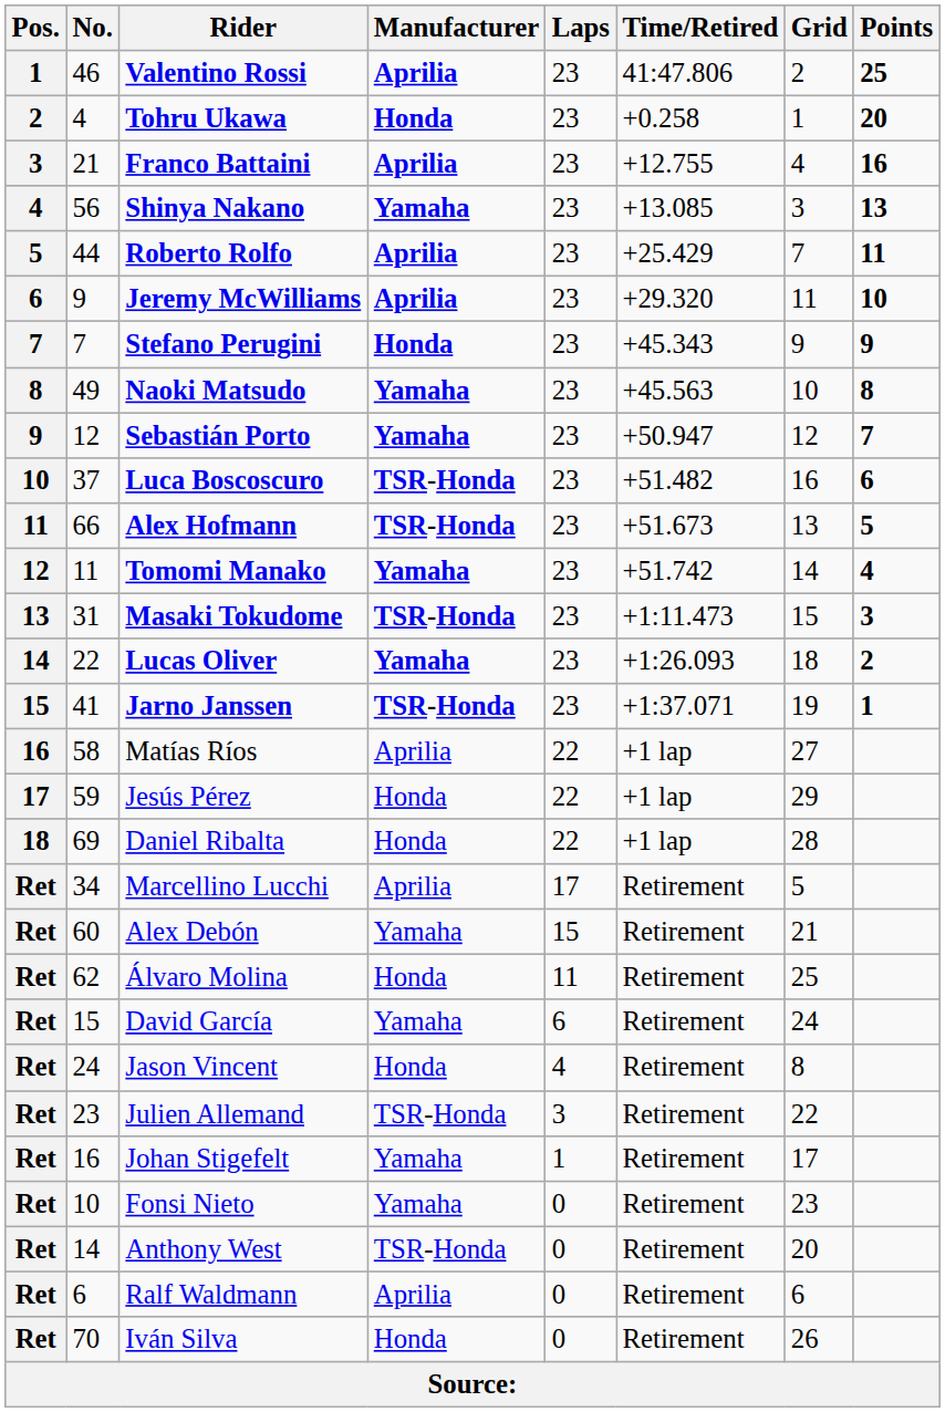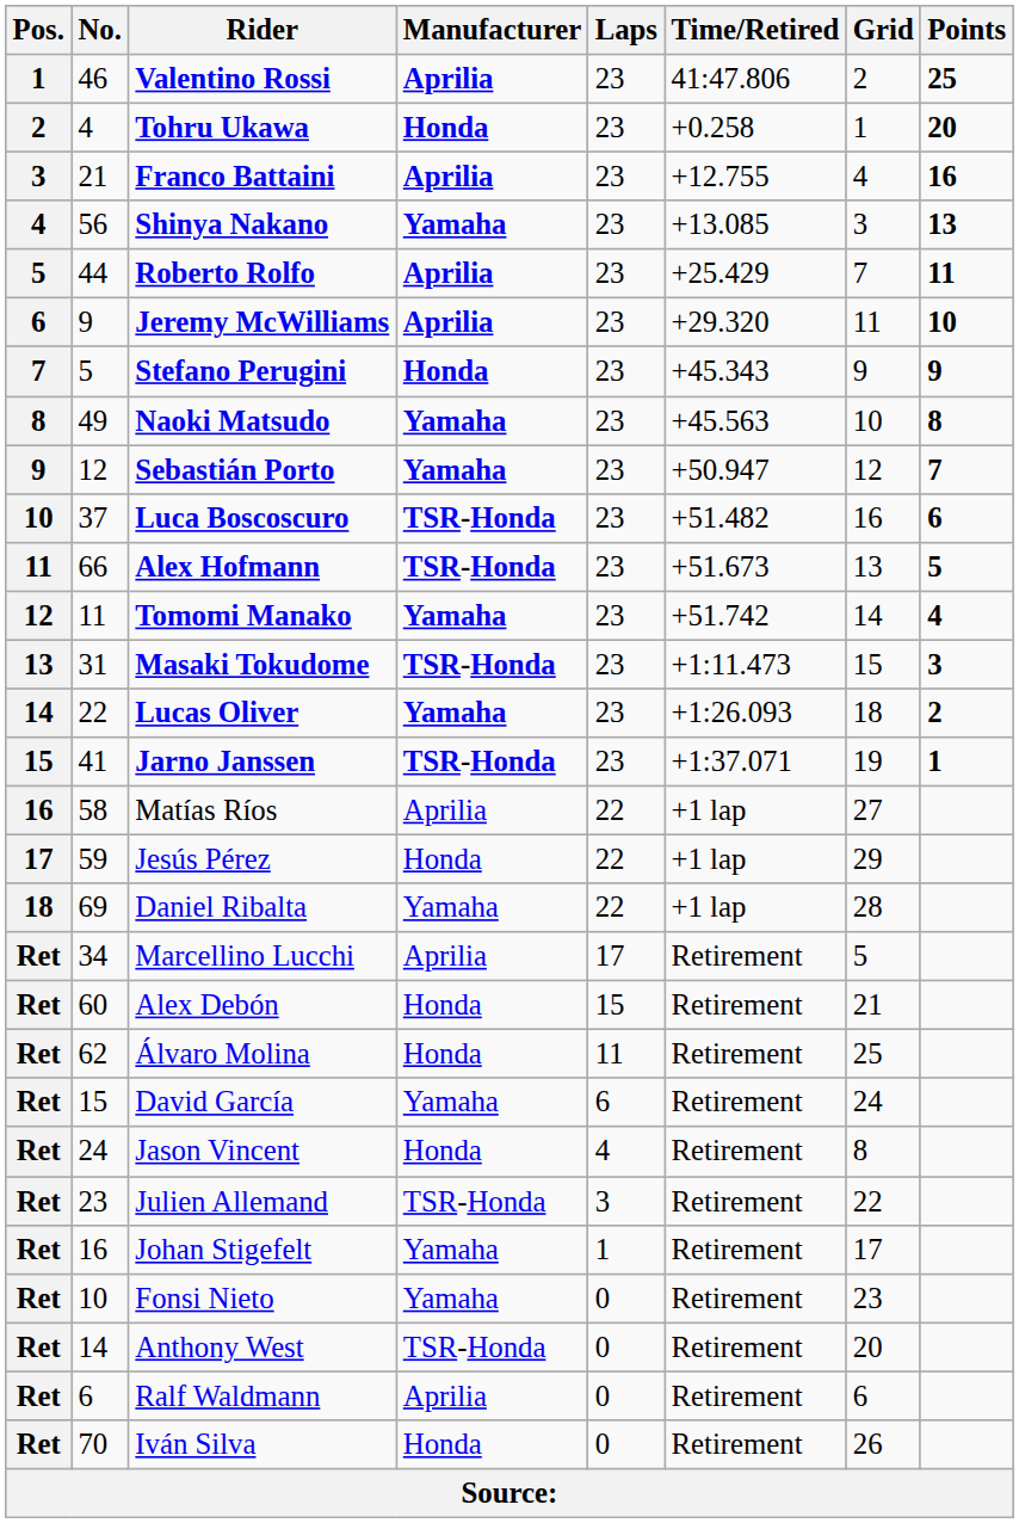 <table class="wikitable" style="font-size: 95%;">
 <tr>
 <th>Pos.</th>
 <th>No.</th>
 <th>Rider</th>
 <th>Manufacturer</th>
 <th>Laps</th>
 <th>Time/Retired</th>
 <th>Grid</th>
 <th>Points</th>
 </tr>
 <tr>
 <th>1</th>
 <td>46</td>
 <td> <strong><a href='#'>Valentino Rossi</a></strong></td>
 <td><strong><a href='#'>Aprilia</a></strong></td>
 <td>23</td>
 <td>41:47.806</td>
 <td>2</td>
 <td><strong>25</strong></td>
 </tr>
 <tr>
 <th>2</th>
 <td>4</td>
 <td> <strong><a href='#'>Tohru Ukawa</a></strong></td>
 <td><strong><a href='#'>Honda</a></strong></td>
 <td>23</td>
 <td>+0.258</td>
 <td>1</td>
 <td><strong>20</strong></td>
 </tr>
 <tr>
 <th>3</th>
 <td>21</td>
 <td> <strong><a href='#'>Franco Battaini</a></strong></td>
 <td><strong><a href='#'>Aprilia</a></strong></td>
 <td>23</td>
 <td>+12.755</td>
 <td>4</td>
 <td><strong>16</strong></td>
 </tr>
 <tr>
 <th>4</th>
 <td>56</td>
 <td> <strong><a href='#'>Shinya Nakano</a></strong></td>
 <td><strong><a href='#'>Yamaha</a></strong></td>
 <td>23</td>
 <td>+13.085</td>
 <td>3</td>
 <td><strong>13</strong></td>
 </tr>
 <tr>
 <th>5</th>
 <td>44</td>
 <td> <strong><a href='#'>Roberto Rolfo</a></strong></td>
 <td><strong><a href='#'>Aprilia</a></strong></td>
 <td>23</td>
 <td>+25.429</td>
 <td>7</td>
 <td><strong>11</strong></td>
 </tr>
 <tr>
 <th>6</th>
 <td>9</td>
 <td> <strong><a href='#'>Jeremy McWilliams</a></strong></td>
 <td><strong><a href='#'>Aprilia</a></strong></td>
 <td>23</td>
 <td>+29.320</td>
 <td>11</td>
 <td><strong>10</strong></td>
 </tr>
 <tr>
 <th>7</th>
-<td>7</td>
+<td>5</td>
 <td> <strong><a href='#'>Stefano Perugini</a></strong></td>
 <td><strong><a href='#'>Honda</a></strong></td>
 <td>23</td>
 <td>+45.343</td>
 <td>9</td>
 <td><strong>9</strong></td>
 </tr>
 <tr>
 <th>8</th>
 <td>49</td>
 <td> <strong><a href='#'>Naoki Matsudo</a></strong></td>
 <td><strong><a href='#'>Yamaha</a></strong></td>
 <td>23</td>
 <td>+45.563</td>
 <td>10</td>
 <td><strong>8</strong></td>
 </tr>
 <tr>
 <th>9</th>
 <td>12</td>
 <td> <strong><a href='#'>Sebastián Porto</a></strong></td>
 <td><strong><a href='#'>Yamaha</a></strong></td>
 <td>23</td>
 <td>+50.947</td>
 <td>12</td>
 <td><strong>7</strong></td>
 </tr>
 <tr>
 <th>10</th>
 <td>37</td>
 <td> <strong><a href='#'>Luca Boscoscuro</a></strong></td>
 <td><strong><a href='#'>TSR</a>-<a href='#'>Honda</a></strong></td>
 <td>23</td>
 <td>+51.482</td>
 <td>16</td>
 <td><strong>6</strong></td>
 </tr>
 <tr>
 <th>11</th>
 <td>66</td>
 <td> <strong><a href='#'>Alex Hofmann</a></strong></td>
 <td><strong><a href='#'>TSR</a>-<a href='#'>Honda</a></strong></td>
 <td>23</td>
 <td>+51.673</td>
 <td>13</td>
 <td><strong>5</strong></td>
 </tr>
 <tr>
 <th>12</th>
 <td>11</td>
 <td> <strong><a href='#'>Tomomi Manako</a></strong></td>
 <td><strong><a href='#'>Yamaha</a></strong></td>
 <td>23</td>
 <td>+51.742</td>
 <td>14</td>
 <td><strong>4</strong></td>
 </tr>
 <tr>
 <th>13</th>
 <td>31</td>
 <td> <strong><a href='#'>Masaki Tokudome</a></strong></td>
 <td><strong><a href='#'>TSR</a>-<a href='#'>Honda</a></strong></td>
 <td>23</td>
 <td>+1:11.473</td>
 <td>15</td>
 <td><strong>3</strong></td>
 </tr>
 <tr>
 <th>14</th>
 <td>22</td>
 <td> <strong><a href='#'>Lucas Oliver</a></strong></td>
 <td><strong><a href='#'>Yamaha</a></strong></td>
 <td>23</td>
 <td>+1:26.093</td>
 <td>18</td>
 <td><strong>2</strong></td>
 </tr>
 <tr>
 <th>15</th>
 <td>41</td>
 <td> <strong><a href='#'>Jarno Janssen</a></strong></td>
 <td><strong><a href='#'>TSR</a>-<a href='#'>Honda</a></strong></td>
 <td>23</td>
 <td>+1:37.071</td>
 <td>19</td>
 <td><strong>1</strong></td>
 </tr>
 <tr>
 <th>16</th>
 <td>58</td>
 <td> Matías Ríos</td>
 <td><a href='#'>Aprilia</a></td>
 <td>22</td>
 <td>+1 lap</td>
 <td>27</td>
 <td></td>
 </tr>
 <tr>
 <th>17</th>
 <td>59</td>
 <td> <a href='#'>Jesús Pérez</a></td>
 <td><a href='#'>Honda</a></td>
 <td>22</td>
 <td>+1 lap</td>
 <td>29</td>
 <td></td>
 </tr>
 <tr>
 <th>18</th>
 <td>69</td>
 <td> <a href='#'>Daniel Ribalta</a></td>
-<td><a href='#'>Honda</a></td>
+<td><a href='#'>Yamaha</a></td>
 <td>22</td>
 <td>+1 lap</td>
 <td>28</td>
 <td></td>
 </tr>
 <tr>
 <th>Ret</th>
 <td>34</td>
 <td> <a href='#'>Marcellino Lucchi</a></td>
 <td><a href='#'>Aprilia</a></td>
 <td>17</td>
 <td>Retirement</td>
 <td>5</td>
 <td></td>
 </tr>
 <tr>
 <th>Ret</th>
 <td>60</td>
 <td> <a href='#'>Alex Debón</a></td>
-<td><a href='#'>Yamaha</a></td>
+<td><a href='#'>Honda</a></td>
 <td>15</td>
 <td>Retirement</td>
 <td>21</td>
 <td></td>
 </tr>
 <tr>
 <th>Ret</th>
 <td>62</td>
 <td> <a href='#'>Álvaro Molina</a></td>
 <td><a href='#'>Honda</a></td>
 <td>11</td>
 <td>Retirement</td>
 <td>25</td>
 <td></td>
 </tr>
 <tr>
 <th>Ret</th>
 <td>15</td>
 <td> <a href='#'>David García</a></td>
 <td><a href='#'>Yamaha</a></td>
 <td>6</td>
 <td>Retirement</td>
 <td>24</td>
 <td></td>
 </tr>
 <tr>
 <th>Ret</th>
 <td>24</td>
 <td> <a href='#'>Jason Vincent</a></td>
 <td><a href='#'>Honda</a></td>
 <td>4</td>
 <td>Retirement</td>
 <td>8</td>
 <td></td>
 </tr>
 <tr>
 <th>Ret</th>
 <td>23</td>
 <td> <a href='#'>Julien Allemand</a></td>
 <td><a href='#'>TSR</a>-<a href='#'>Honda</a></td>
 <td>3</td>
 <td>Retirement</td>
 <td>22</td>
 <td></td>
 </tr>
 <tr>
 <th>Ret</th>
 <td>16</td>
 <td> <a href='#'>Johan Stigefelt</a></td>
 <td><a href='#'>Yamaha</a></td>
 <td>1</td>
 <td>Retirement</td>
 <td>17</td>
 <td></td>
 </tr>
 <tr>
 <th>Ret</th>
 <td>10</td>
 <td> <a href='#'>Fonsi Nieto</a></td>
 <td><a href='#'>Yamaha</a></td>
 <td>0</td>
 <td>Retirement</td>
 <td>23</td>
 <td></td>
 </tr>
 <tr>
 <th>Ret</th>
 <td>14</td>
 <td> <a href='#'>Anthony West</a></td>
 <td><a href='#'>TSR</a>-<a href='#'>Honda</a></td>
 <td>0</td>
 <td>Retirement</td>
 <td>20</td>
 <td></td>
 </tr>
 <tr>
 <th>Ret</th>
 <td>6</td>
 <td> <a href='#'>Ralf Waldmann</a></td>
 <td><a href='#'>Aprilia</a></td>
 <td>0</td>
 <td>Retirement</td>
 <td>6</td>
 <td></td>
 </tr>
 <tr>
 <th>Ret</th>
 <td>70</td>
 <td> <a href='#'>Iván Silva</a></td>
 <td><a href='#'>Honda</a></td>
 <td>0</td>
 <td>Retirement</td>
 <td>26</td>
 <td></td>
 </tr>
 <tr>
 <th colspan=8>Source: </th>
 </tr>
 </table>
